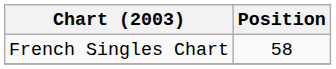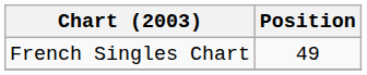 <table class="wikitable sortable">
 <tr>
 <th>Chart (2003)</th>
 <th>Position</th>
 </tr>
 <tr>
 <td>French Singles Chart</td>
-<td align="center">58</td>
+<td align="center">49</td>
 </tr>
 <tr>
 </tr>
 </table>
